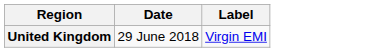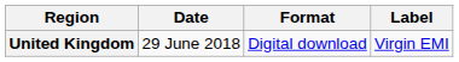 <table class="wikitable plainrowheaders" style="text-align:center">
 <tr>
 <th>Region</th>
 <th>Date</th>
+<th>Format</th>
 <th>Label</th>
 </tr>
 <tr>
 <th scope="row">United Kingdom</th>
 <td>29 June 2018</td>
+<td><a href='#'>Digital download</a></td>
 <td><a href='#'>Virgin EMI</a></td>
 </tr>
 </table>
